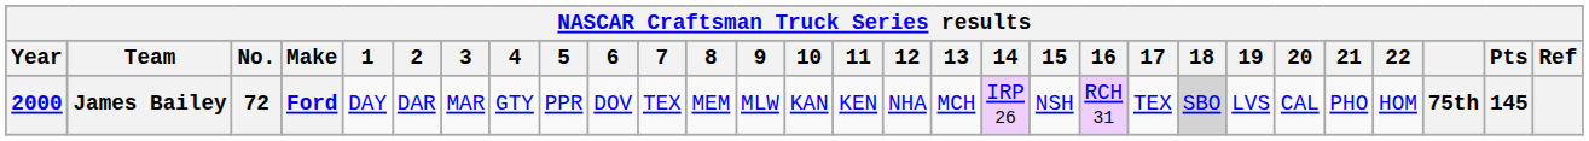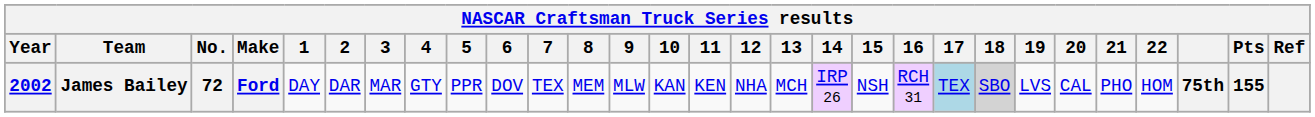 <table class="wikitable" style="text-align:center; font-size:75%">
 <tr>
 <th colspan=45><a href='#'>NASCAR Craftsman Truck Series</a> results</th>
 </tr>
 <tr>
 <th>Year</th>
 <th>Team</th>
 <th>No.</th>
 <th>Make</th>
 <th>1</th>
 <th>2</th>
 <th>3</th>
 <th>4</th>
 <th>5</th>
 <th>6</th>
 <th>7</th>
 <th>8</th>
 <th>9</th>
 <th>10</th>
 <th>11</th>
 <th>12</th>
 <th>13</th>
 <th>14</th>
 <th>15</th>
 <th>16</th>
 <th>17</th>
 <th>18</th>
 <th>19</th>
 <th>20</th>
 <th>21</th>
 <th>22</th>
 <th></th>
 <th>Pts</th>
 <th>Ref</th>
 </tr>
 <tr>
-<th><a href='#'>2000</a></th>
+<th><a href='#'>2002</a></th>
 <th>James Bailey</th>
 <th>72</th>
 <th><a href='#'>Ford</a></th>
 <td><a href='#'>DAY</a></td>
 <td><a href='#'>DAR</a></td>
 <td><a href='#'>MAR</a></td>
 <td><a href='#'>GTY</a></td>
 <td><a href='#'>PPR</a></td>
 <td><a href='#'>DOV</a></td>
 <td><a href='#'>TEX</a></td>
 <td><a href='#'>MEM</a></td>
 <td><a href='#'>MLW</a></td>
 <td><a href='#'>KAN</a></td>
 <td><a href='#'>KEN</a></td>
 <td><a href='#'>NHA</a></td>
 <td><a href='#'>MCH</a></td>
 <td style="background:#EFCFFF;"><a href='#'>IRP</a><br><small>26</small></td>
 <td><a href='#'>NSH</a></td>
 <td style="background:#EFCFFF;"><a href='#'>RCH</a><br><small>31</small></td>
-<td><a href='#'>TEX</a></td>
+<td style="background: lightblue;"><a href='#'>TEX</a></td>
 <td style="background: lightgrey;"><a href='#'>SBO</a></td>
 <td><a href='#'>LVS</a></td>
 <td><a href='#'>CAL</a></td>
 <td><a href='#'>PHO</a></td>
 <td><a href='#'>HOM</a></td>
 <th>75th</th>
-<th>145</th>
+<th>155</th>
 <th></th>
 </tr>
 </table>
